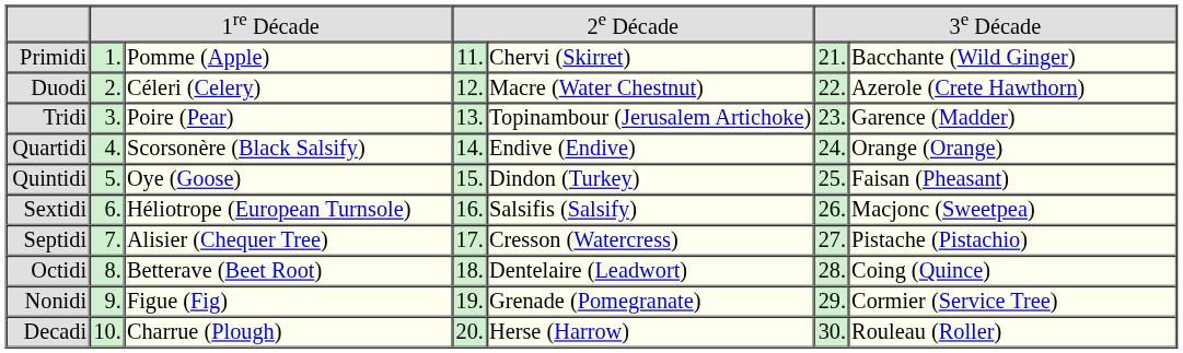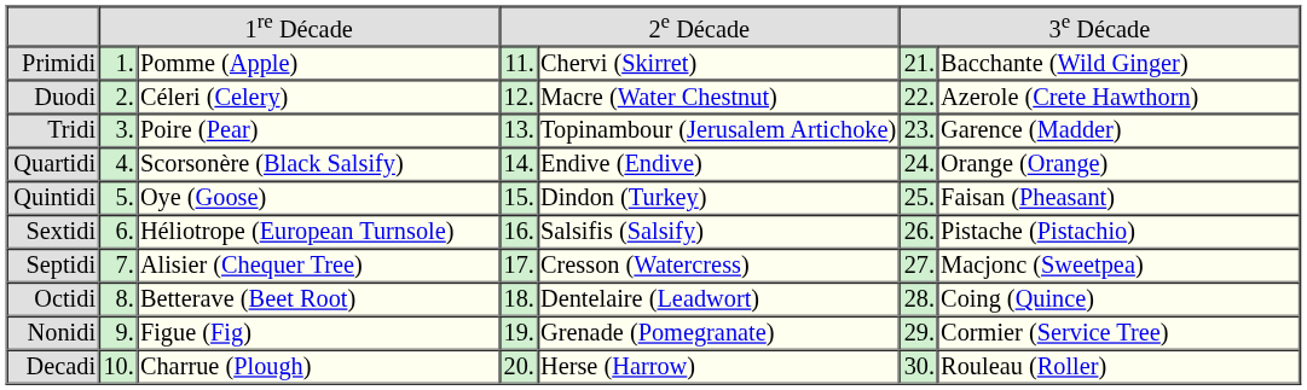 <table align="center" border="1" cellspacing="0" cellpadding="1">
 <tr bgcolor=#e0e0e0>
 <td ALIGN="right"> </td>
 <td ALIGN="center" colspan=2>1<sup>re</sup> Décade</td>
 <td ALIGN="center" colspan=2>2<sup>e</sup> Décade</td>
 <td ALIGN="center" colspan=2>3<sup>e</sup> Décade</td>
 </tr>
 <tr>
 <td ALIGN="right" bgcolor=#e0e0e0>Primidi</td>
 <td ALIGN="right" bgcolor=#d0f0d0>1.</td>
 <td ALIGN="left"  bgcolor=#fffff0 width=28%>Pomme (<a href='#'>Apple</a>)</td>
 <td ALIGN="right" bgcolor=#d0f0d0>11.</td>
 <td ALIGN="left"  bgcolor=#fffff0>Chervi (<a href='#'>Skirret</a>)</td>
 <td ALIGN="right" bgcolor=#d0f0d0>21.</td>
 <td ALIGN="left"  bgcolor=#fffff0 width=28%>Bacchante (<a href='#'>Wild Ginger</a>)</td>
 </tr>
 <tr>
 <td ALIGN="right" bgcolor=#e0e0e0>Duodi</td>
 <td ALIGN="right" bgcolor=#d0f0d0>2.</td>
 <td ALIGN="left"  bgcolor=#fffff0>Céleri (<a href='#'>Celery</a>)</td>
 <td ALIGN="right" bgcolor=#d0f0d0>12.</td>
 <td ALIGN="left"  bgcolor=#fffff0>Macre (<a href='#'>Water Chestnut</a>)</td>
 <td ALIGN="right" bgcolor=#d0f0d0>22.</td>
 <td ALIGN="left"  bgcolor=#fffff0>Azerole (<a href='#'>Crete Hawthorn</a>)</td>
 </tr>
 <tr>
 <td ALIGN="right" bgcolor=#e0e0e0>Tridi</td>
 <td ALIGN="right" bgcolor=#d0f0d0>3.</td>
 <td ALIGN="left"  bgcolor=#fffff0>Poire (<a href='#'>Pear</a>)</td>
 <td ALIGN="right" bgcolor=#d0f0d0>13.</td>
 <td ALIGN="left"  bgcolor=#fffff0>Topinambour (<a href='#'>Jerusalem Artichoke</a>)</td>
 <td ALIGN="right" bgcolor=#d0f0d0>23.</td>
 <td ALIGN="left"  bgcolor=#fffff0>Garence (<a href='#'>Madder</a>)</td>
 </tr>
 <tr>
 <td ALIGN="right" bgcolor=#e0e0e0>Quartidi</td>
 <td ALIGN="right" bgcolor=#d0f0d0>4.</td>
 <td ALIGN="left"  bgcolor=#fffff0>Scorsonère (<a href='#'>Black Salsify</a>)</td>
 <td ALIGN="right" bgcolor=#d0f0d0>14.</td>
 <td ALIGN="left"  bgcolor=#fffff0>Endive (<a href='#'>Endive</a>)</td>
 <td ALIGN="right" bgcolor=#d0f0d0>24.</td>
 <td ALIGN="left"  bgcolor=#fffff0>Orange (<a href='#'>Orange</a>)</td>
 </tr>
 <tr>
 <td ALIGN="right" bgcolor=#e0e0e0><span>Quintidi</span></td>
 <td ALIGN="right" bgcolor=#d0f0d0><span> 5.</span></td>
 <td ALIGN="left"  bgcolor=#fffff0><span>Oye (<a href='#'>Goose</a>)</span></td>
 <td ALIGN="right" bgcolor=#d0f0d0><span>15.</span></td>
 <td ALIGN="left"  bgcolor=#fffff0><span>Dindon (<a href='#'>Turkey</a>)</span></td>
 <td ALIGN="right" bgcolor=#d0f0d0><span>25.</span></td>
 <td ALIGN="left"  bgcolor=#fffff0><span>Faisan (<a href='#'>Pheasant</a>)</span></td>
 </tr>
 <tr>
 <td ALIGN="right" bgcolor=#e0e0e0>Sextidi</td>
 <td ALIGN="right" bgcolor=#d0f0d0>6.</td>
 <td ALIGN="left"  bgcolor=#fffff0>Héliotrope (<a href='#'>European Turnsole</a>)</td>
 <td ALIGN="right" bgcolor=#d0f0d0>16.</td>
 <td ALIGN="left"  bgcolor=#fffff0 width=28%>Salsifis (<a href='#'>Salsify</a>)</td>
 <td ALIGN="right" bgcolor=#d0f0d0>26.</td>
-<td ALIGN="left"  bgcolor=#fffff0>Macjonc (<a href='#'>Sweetpea</a>)</td>
+<td ALIGN="left"  bgcolor=#fffff0>Pistache (<a href='#'>Pistachio</a>)</td>
 </tr>
 <tr>
 <td ALIGN="right" bgcolor=#e0e0e0>Septidi</td>
 <td ALIGN="right" bgcolor=#d0f0d0>7.</td>
 <td ALIGN="left"  bgcolor=#fffff0>Alisier (<a href='#'>Chequer Tree</a>)</td>
 <td ALIGN="right" bgcolor=#d0f0d0>17.</td>
 <td ALIGN="left"  bgcolor=#fffff0>Cresson (<a href='#'>Watercress</a>)</td>
 <td ALIGN="right" bgcolor=#d0f0d0>27.</td>
-<td ALIGN="left"  bgcolor=#fffff0>Pistache (<a href='#'>Pistachio</a>)</td>
+<td ALIGN="left"  bgcolor=#fffff0>Macjonc (<a href='#'>Sweetpea</a>)</td>
 </tr>
 <tr>
 <td ALIGN="right" bgcolor=#e0e0e0>Octidi</td>
 <td ALIGN="right" bgcolor=#d0f0d0>8.</td>
 <td ALIGN="left"  bgcolor=#fffff0>Betterave (<a href='#'>Beet Root</a>)</td>
 <td ALIGN="right" bgcolor=#d0f0d0>18.</td>
 <td ALIGN="left"  bgcolor=#fffff0>Dentelaire (<a href='#'>Leadwort</a>)</td>
 <td ALIGN="right" bgcolor=#d0f0d0>28.</td>
 <td ALIGN="left"  bgcolor=#fffff0>Coing (<a href='#'>Quince</a>)</td>
 </tr>
 <tr>
 <td ALIGN="right" bgcolor=#e0e0e0>Nonidi</td>
 <td ALIGN="right" bgcolor=#d0f0d0>9.</td>
 <td ALIGN="left"  bgcolor=#fffff0>Figue (<a href='#'>Fig</a>)</td>
 <td ALIGN="right" bgcolor=#d0f0d0>19.</td>
 <td ALIGN="left"  bgcolor=#fffff0>Grenade (<a href='#'>Pomegranate</a>)</td>
 <td ALIGN="right" bgcolor=#d0f0d0>29.</td>
 <td ALIGN="left"  bgcolor=#fffff0>Cormier (<a href='#'>Service Tree</a>)</td>
 </tr>
 <tr>
 <td ALIGN="right" bgcolor=#e0e0e0><span>Decadi</span></td>
 <td ALIGN="right" bgcolor=#d0f0d0><span>10.</span></td>
 <td ALIGN="left"  bgcolor=#fffff0><span>Charrue (<a href='#'>Plough</a>)</span></td>
 <td ALIGN="right" bgcolor=#d0f0d0><span>20.</span></td>
 <td ALIGN="left"  bgcolor=#fffff0><span>Herse (<a href='#'>Harrow</a>)</span></td>
 <td ALIGN="right" bgcolor=#d0f0d0><span>30.</span></td>
 <td ALIGN="left"  bgcolor=#fffff0><span>Rouleau (<a href='#'>Roller</a>)</span></td>
 </tr>
 </table>
